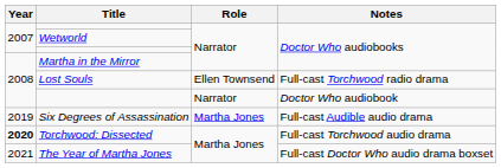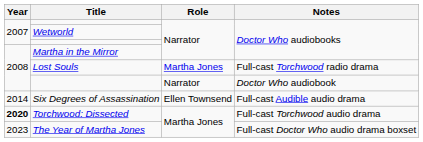 <table class="wikitable sortable">
 <tr>
 <th>Year</th>
 <th>Title</th>
 <th>Role</th>
 <th class="unsortable">Notes</th>
 </tr>
 <tr>
 <td rowspan="3">2007</td>
 <td><em></em></td>
 <td rowspan="4">Narrator</td>
 <td rowspan="4"><em><a href='#'>Doctor Who</a></em> audiobooks</td>
 </tr>
 <tr>
 <td><em><a href='#'>Wetworld</a></em></td>
 </tr>
 <tr>
 <td><em></em></td>
 </tr>
 <tr>
 <td rowspan="3">2008</td>
 <td><em><a href='#'>Martha in the Mirror</a></em></td>
 </tr>
 <tr>
 <td><em><a href='#'>Lost Souls</a></em></td>
-<td>Ellen Townsend</td>
+<td><a href='#'>Martha Jones</a></td>
 <td>Full-cast <em><a href='#'>Torchwood</a></em> radio drama</td>
 </tr>
 <tr>
 <td><em></em></td>
 <td>Narrator</td>
 <td><em>Doctor Who</em> audiobook</td>
 </tr>
 <tr>
-<td>2019</td>
+<td>2014</td>
 <td><em>Six Degrees of Assassination</em></td>
-<td><a href='#'>Martha Jones</a></td>
+<td>Ellen Townsend</td>
 <td>Full-cast <a href='#'>Audible</a> audio drama</td>
 </tr>
 <tr>
 <td><strong>2020</strong></td>
 <td><em><a href='#'>Torchwood: Dissected</a></em></td>
 <td rowspan="2">Martha Jones</td>
 <td>Full-cast <em>Torchwood</em> audio drama</td>
 </tr>
 <tr>
-<td>2021</td>
+<td>2023</td>
 <td><em><a href='#'>The Year of Martha Jones</a></em></td>
 <td>Full-cast <em>Doctor Who</em> audio drama boxset</td>
 </tr>
 </table>
